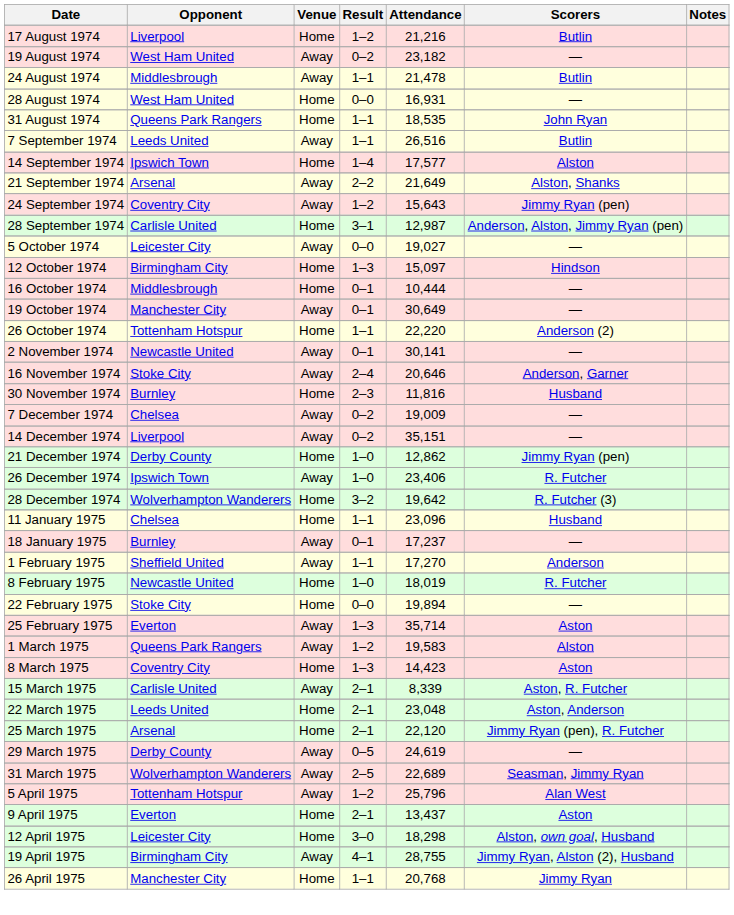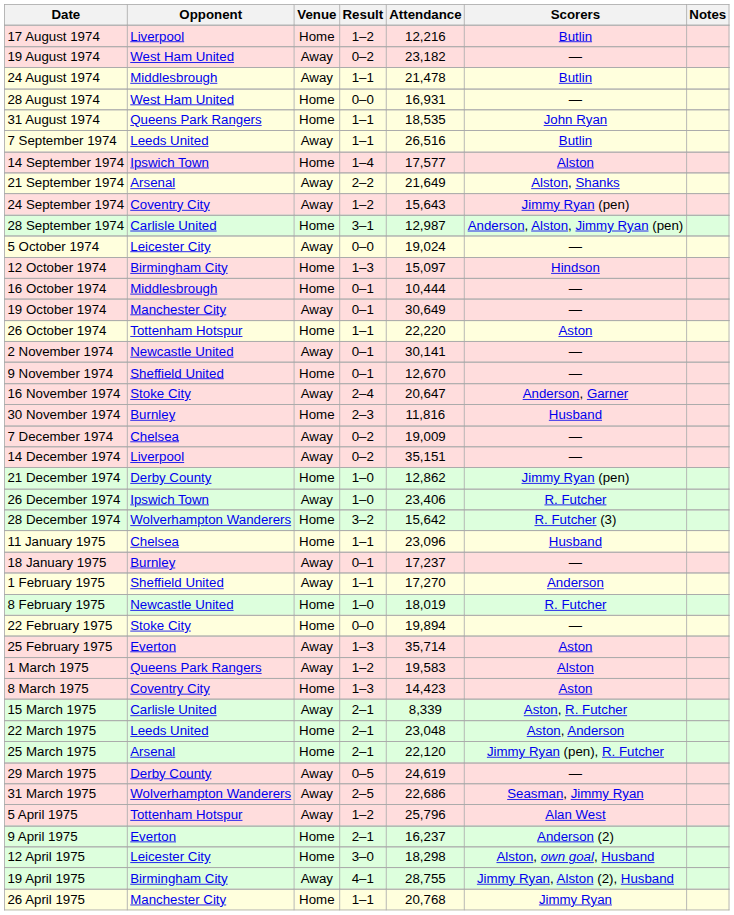 <table class="wikitable">
 <tr>
 <th>Date</th>
 <th>Opponent</th>
 <th>Venue</th>
 <th>Result</th>
 <th>Attendance</th>
 <th>Scorers</th>
 <th>Notes</th>
 </tr>
 <tr>
 </tr>
 <tr style="background: #ffdddd;">
 <td>17 August 1974</td>
 <td><a href='#'>Liverpool</a></td>
 <td align="center">Home</td>
 <td align="center">1–2</td>
-<td align="center">21,216</td>
+<td align="center">12,216</td>
 <td align="center"><a href='#'>Butlin</a></td>
 <td align="center"></td>
 </tr>
 <tr>
 </tr>
 <tr style="background: #ffdddd;">
 <td>19 August 1974</td>
 <td><a href='#'>West Ham United</a></td>
 <td align="center">Away</td>
 <td align="center">0–2</td>
 <td align="center">23,182</td>
 <td align="center">—</td>
 <td align="center"></td>
 </tr>
 <tr>
 </tr>
 <tr style="background: #ffffdd;">
 <td>24 August 1974</td>
 <td><a href='#'>Middlesbrough</a></td>
 <td align="center">Away</td>
 <td align="center">1–1</td>
 <td align="center">21,478</td>
 <td align="center"><a href='#'>Butlin</a></td>
 <td align="center"></td>
 </tr>
 <tr>
 </tr>
 <tr style="background: #ffffdd;">
 <td>28 August 1974</td>
 <td><a href='#'>West Ham United</a></td>
 <td align="center">Home</td>
 <td align="center">0–0</td>
 <td align="center">16,931</td>
 <td align="center">—</td>
 <td align="center"></td>
 </tr>
 <tr>
 </tr>
 <tr style="background: #ffffdd;">
 <td>31 August 1974</td>
 <td><a href='#'>Queens Park Rangers</a></td>
 <td align="center">Home</td>
 <td align="center">1–1</td>
 <td align="center">18,535</td>
 <td align="center"><a href='#'>John Ryan</a></td>
 <td align="center"></td>
 </tr>
 <tr>
 </tr>
 <tr style="background: #ffffdd;">
 <td>7 September 1974</td>
 <td><a href='#'>Leeds United</a></td>
 <td align="center">Away</td>
 <td align="center">1–1</td>
 <td align="center">26,516</td>
 <td align="center"><a href='#'>Butlin</a></td>
 <td align="center"></td>
 </tr>
 <tr>
 </tr>
 <tr style="background: #ffdddd;">
 <td>14 September 1974</td>
 <td><a href='#'>Ipswich Town</a></td>
 <td align="center">Home</td>
 <td align="center">1–4</td>
 <td align="center">17,577</td>
 <td align="center"><a href='#'>Alston</a></td>
 <td align="center"></td>
 </tr>
 <tr>
 </tr>
 <tr style="background: #ffffdd;">
 <td>21 September 1974</td>
 <td><a href='#'>Arsenal</a></td>
 <td align="center">Away</td>
 <td align="center">2–2</td>
 <td align="center">21,649</td>
 <td align="center"><a href='#'>Alston</a>, <a href='#'>Shanks</a></td>
 <td align="center"></td>
 </tr>
 <tr>
 </tr>
 <tr style="background: #ffdddd;">
 <td>24 September 1974</td>
 <td><a href='#'>Coventry City</a></td>
 <td align="center">Away</td>
 <td align="center">1–2</td>
 <td align="center">15,643</td>
 <td align="center"><a href='#'>Jimmy Ryan</a> (pen)</td>
 <td align="center"></td>
 </tr>
 <tr>
 </tr>
 <tr style="background: #ddffdd;">
 <td>28 September 1974</td>
 <td><a href='#'>Carlisle United</a></td>
 <td align="center">Home</td>
 <td align="center">3–1</td>
 <td align="center">12,987</td>
 <td align="center"><a href='#'>Anderson</a>, <a href='#'>Alston</a>, <a href='#'>Jimmy Ryan</a> (pen)</td>
 <td align="center"></td>
 </tr>
 <tr>
 </tr>
 <tr style="background: #ffffdd;">
 <td>5 October 1974</td>
 <td><a href='#'>Leicester City</a></td>
 <td align="center">Away</td>
 <td align="center">0–0</td>
-<td align="center">19,027</td>
+<td align="center">19,024</td>
 <td align="center">—</td>
 <td align="center"></td>
 </tr>
 <tr>
 </tr>
 <tr style="background: #ffdddd;">
 <td>12 October 1974</td>
 <td><a href='#'>Birmingham City</a></td>
 <td align="center">Home</td>
 <td align="center">1–3</td>
 <td align="center">15,097</td>
 <td align="center"><a href='#'>Hindson</a></td>
 <td align="center"></td>
 </tr>
 <tr>
 </tr>
 <tr style="background: #ffdddd;">
 <td>16 October 1974</td>
 <td><a href='#'>Middlesbrough</a></td>
 <td align="center">Home</td>
 <td align="center">0–1</td>
 <td align="center">10,444</td>
 <td align="center">—</td>
 <td align="center"></td>
 </tr>
 <tr>
 </tr>
 <tr style="background: #ffdddd;">
 <td>19 October 1974</td>
 <td><a href='#'>Manchester City</a></td>
 <td align="center">Away</td>
 <td align="center">0–1</td>
 <td align="center">30,649</td>
 <td align="center">—</td>
 <td align="center"></td>
 </tr>
 <tr>
 </tr>
 <tr style="background: #ffffdd;">
 <td>26 October 1974</td>
 <td><a href='#'>Tottenham Hotspur</a></td>
 <td align="center">Home</td>
 <td align="center">1–1</td>
 <td align="center">22,220</td>
-<td align="center"><a href='#'>Anderson</a> (2)</td>
+<td align="center"><a href='#'>Aston</a></td>
 <td align="center"></td>
 </tr>
 <tr>
 </tr>
 <tr style="background: #ffdddd;">
 <td>2 November 1974</td>
 <td><a href='#'>Newcastle United</a></td>
 <td align="center">Away</td>
 <td align="center">0–1</td>
 <td align="center">30,141</td>
 <td align="center">—</td>
 <td align="center"></td>
 </tr>
 <tr>
 </tr>
+<tr style="background: #ffdddd;">
+<td>9 November 1974</td>
+<td><a href='#'>Sheffield United</a></td>
+<td align="center">Home</td>
+<td align="center">0–1</td>
+<td align="center">12,670</td>
+<td align="center">—</td>
+<td align="center"></td>
+</tr>
 <tr>
 </tr>
 <tr style="background: #ffdddd;">
 <td>16 November 1974</td>
 <td><a href='#'>Stoke City</a></td>
 <td align="center">Away</td>
 <td align="center">2–4</td>
-<td align="center">20,646</td>
+<td align="center">20,647</td>
 <td align="center"><a href='#'>Anderson</a>, <a href='#'>Garner</a></td>
 <td align="center"></td>
 </tr>
 <tr>
 </tr>
 <tr style="background: #ffdddd;">
 <td>30 November 1974</td>
 <td><a href='#'>Burnley</a></td>
 <td align="center">Home</td>
 <td align="center">2–3</td>
 <td align="center">11,816</td>
 <td align="center"><a href='#'>Husband</a></td>
 <td align="center"></td>
 </tr>
 <tr>
 </tr>
 <tr style="background: #ffdddd;">
 <td>7 December 1974</td>
 <td><a href='#'>Chelsea</a></td>
 <td align="center">Away</td>
 <td align="center">0–2</td>
 <td align="center">19,009</td>
 <td align="center">—</td>
 <td align="center"></td>
 </tr>
 <tr>
 </tr>
 <tr style="background: #ffdddd;">
 <td>14 December 1974</td>
 <td><a href='#'>Liverpool</a></td>
 <td align="center">Away</td>
 <td align="center">0–2</td>
 <td align="center">35,151</td>
 <td align="center">—</td>
 <td align="center"></td>
 </tr>
 <tr>
 </tr>
 <tr style="background: #ddffdd;">
 <td>21 December 1974</td>
 <td><a href='#'>Derby County</a></td>
 <td align="center">Home</td>
 <td align="center">1–0</td>
 <td align="center">12,862</td>
 <td align="center"><a href='#'>Jimmy Ryan</a> (pen)</td>
 <td align="center"></td>
 </tr>
 <tr>
 </tr>
 <tr style="background: #ddffdd;">
 <td>26 December 1974</td>
 <td><a href='#'>Ipswich Town</a></td>
 <td align="center">Away</td>
 <td align="center">1–0</td>
 <td align="center">23,406</td>
 <td align="center"><a href='#'>R. Futcher</a></td>
 <td align="center"></td>
 </tr>
 <tr>
 </tr>
 <tr style="background: #ddffdd;">
 <td>28 December 1974</td>
 <td><a href='#'>Wolverhampton Wanderers</a></td>
 <td align="center">Home</td>
 <td align="center">3–2</td>
-<td align="center">19,642</td>
+<td align="center">15,642</td>
 <td align="center"><a href='#'>R. Futcher</a> (3)</td>
 <td align="center"></td>
 </tr>
 <tr>
 </tr>
 <tr style="background: #ffffdd;">
 <td>11 January 1975</td>
 <td><a href='#'>Chelsea</a></td>
 <td align="center">Home</td>
 <td align="center">1–1</td>
 <td align="center">23,096</td>
 <td align="center"><a href='#'>Husband</a></td>
 <td align="center"></td>
 </tr>
 <tr>
 </tr>
 <tr style="background: #ffdddd;">
 <td>18 January 1975</td>
 <td><a href='#'>Burnley</a></td>
 <td align="center">Away</td>
 <td align="center">0–1</td>
 <td align="center">17,237</td>
 <td align="center">—</td>
 <td align="center"></td>
 </tr>
 <tr>
 </tr>
 <tr style="background: #ffffdd;">
 <td>1 February 1975</td>
 <td><a href='#'>Sheffield United</a></td>
 <td align="center">Away</td>
 <td align="center">1–1</td>
 <td align="center">17,270</td>
 <td align="center"><a href='#'>Anderson</a></td>
 <td align="center"></td>
 </tr>
 <tr>
 </tr>
 <tr style="background: #ddffdd;">
 <td>8 February 1975</td>
 <td><a href='#'>Newcastle United</a></td>
 <td align="center">Home</td>
 <td align="center">1–0</td>
 <td align="center">18,019</td>
 <td align="center"><a href='#'>R. Futcher</a></td>
 <td align="center"></td>
 </tr>
 <tr>
 </tr>
 <tr style="background: #ffffdd;">
 <td>22 February 1975</td>
 <td><a href='#'>Stoke City</a></td>
 <td align="center">Home</td>
 <td align="center">0–0</td>
 <td align="center">19,894</td>
 <td align="center">—</td>
 <td align="center"></td>
 </tr>
 <tr>
 </tr>
 <tr style="background: #ffdddd;">
 <td>25 February 1975</td>
 <td><a href='#'>Everton</a></td>
 <td align="center">Away</td>
 <td align="center">1–3</td>
 <td align="center">35,714</td>
 <td align="center"><a href='#'>Aston</a></td>
 <td align="center"></td>
 </tr>
 <tr>
 </tr>
 <tr style="background: #ffdddd;">
 <td>1 March 1975</td>
 <td><a href='#'>Queens Park Rangers</a></td>
 <td align="center">Away</td>
 <td align="center">1–2</td>
 <td align="center">19,583</td>
 <td align="center"><a href='#'>Alston</a></td>
 <td align="center"></td>
 </tr>
 <tr>
 </tr>
 <tr style="background: #ffdddd;">
 <td>8 March 1975</td>
 <td><a href='#'>Coventry City</a></td>
 <td align="center">Home</td>
 <td align="center">1–3</td>
 <td align="center">14,423</td>
 <td align="center"><a href='#'>Aston</a></td>
 <td align="center"></td>
 </tr>
 <tr>
 </tr>
 <tr style="background: #ddffdd;">
 <td>15 March 1975</td>
 <td><a href='#'>Carlisle United</a></td>
 <td align="center">Away</td>
 <td align="center">2–1</td>
 <td align="center">8,339</td>
 <td align="center"><a href='#'>Aston</a>, <a href='#'>R. Futcher</a></td>
 <td align="center"></td>
 </tr>
 <tr>
 </tr>
 <tr style="background: #ddffdd;">
 <td>22 March 1975</td>
 <td><a href='#'>Leeds United</a></td>
 <td align="center">Home</td>
 <td align="center">2–1</td>
 <td align="center">23,048</td>
 <td align="center"><a href='#'>Aston</a>, <a href='#'>Anderson</a></td>
 <td align="center"></td>
 </tr>
 <tr>
 </tr>
 <tr style="background: #ddffdd;">
 <td>25 March 1975</td>
 <td><a href='#'>Arsenal</a></td>
 <td align="center">Home</td>
 <td align="center">2–1</td>
 <td align="center">22,120</td>
 <td align="center"><a href='#'>Jimmy Ryan</a> (pen), <a href='#'>R. Futcher</a></td>
 <td align="center"></td>
 </tr>
 <tr>
 </tr>
 <tr style="background: #ffdddd;">
 <td>29 March 1975</td>
 <td><a href='#'>Derby County</a></td>
 <td align="center">Away</td>
 <td align="center">0–5</td>
 <td align="center">24,619</td>
 <td align="center">—</td>
 <td align="center"></td>
 </tr>
 <tr>
 </tr>
 <tr style="background: #ffdddd;">
 <td>31 March 1975</td>
 <td><a href='#'>Wolverhampton Wanderers</a></td>
 <td align="center">Away</td>
 <td align="center">2–5</td>
-<td align="center">22,689</td>
+<td align="center">22,686</td>
 <td align="center"><a href='#'>Seasman</a>, <a href='#'>Jimmy Ryan</a></td>
 <td align="center"></td>
 </tr>
 <tr>
 </tr>
 <tr style="background: #ffdddd;">
 <td>5 April 1975</td>
 <td><a href='#'>Tottenham Hotspur</a></td>
 <td align="center">Away</td>
 <td align="center">1–2</td>
 <td align="center">25,796</td>
 <td align="center"><a href='#'>Alan West</a></td>
 <td align="center"></td>
 </tr>
 <tr>
 </tr>
 <tr style="background: #ddffdd;">
 <td>9 April 1975</td>
 <td><a href='#'>Everton</a></td>
 <td align="center">Home</td>
 <td align="center">2–1</td>
-<td align="center">13,437</td>
-<td align="center"><a href='#'>Aston</a></td>
+<td align="center">16,237</td>
+<td align="center"><a href='#'>Anderson</a> (2)</td>
 <td align="center"></td>
 </tr>
 <tr>
 </tr>
 <tr style="background: #ddffdd;">
 <td>12 April 1975</td>
 <td><a href='#'>Leicester City</a></td>
 <td align="center">Home</td>
 <td align="center">3–0</td>
 <td align="center">18,298</td>
 <td align="center"><a href='#'>Alston</a>, <em><a href='#'>own goal</a></em>, <a href='#'>Husband</a></td>
 <td align="center"></td>
 </tr>
 <tr>
 </tr>
 <tr style="background: #ddffdd;">
 <td>19 April 1975</td>
 <td><a href='#'>Birmingham City</a></td>
 <td align="center">Away</td>
 <td align="center">4–1</td>
 <td align="center">28,755</td>
 <td align="center"><a href='#'>Jimmy Ryan</a>, <a href='#'>Alston</a> (2), <a href='#'>Husband</a></td>
 <td align="center"></td>
 </tr>
 <tr>
 </tr>
 <tr style="background: #ffffdd;">
 <td>26 April 1975</td>
 <td><a href='#'>Manchester City</a></td>
 <td align="center">Home</td>
 <td align="center">1–1</td>
 <td align="center">20,768</td>
 <td align="center"><a href='#'>Jimmy Ryan</a></td>
 <td align="center"></td>
 </tr>
 </table>
